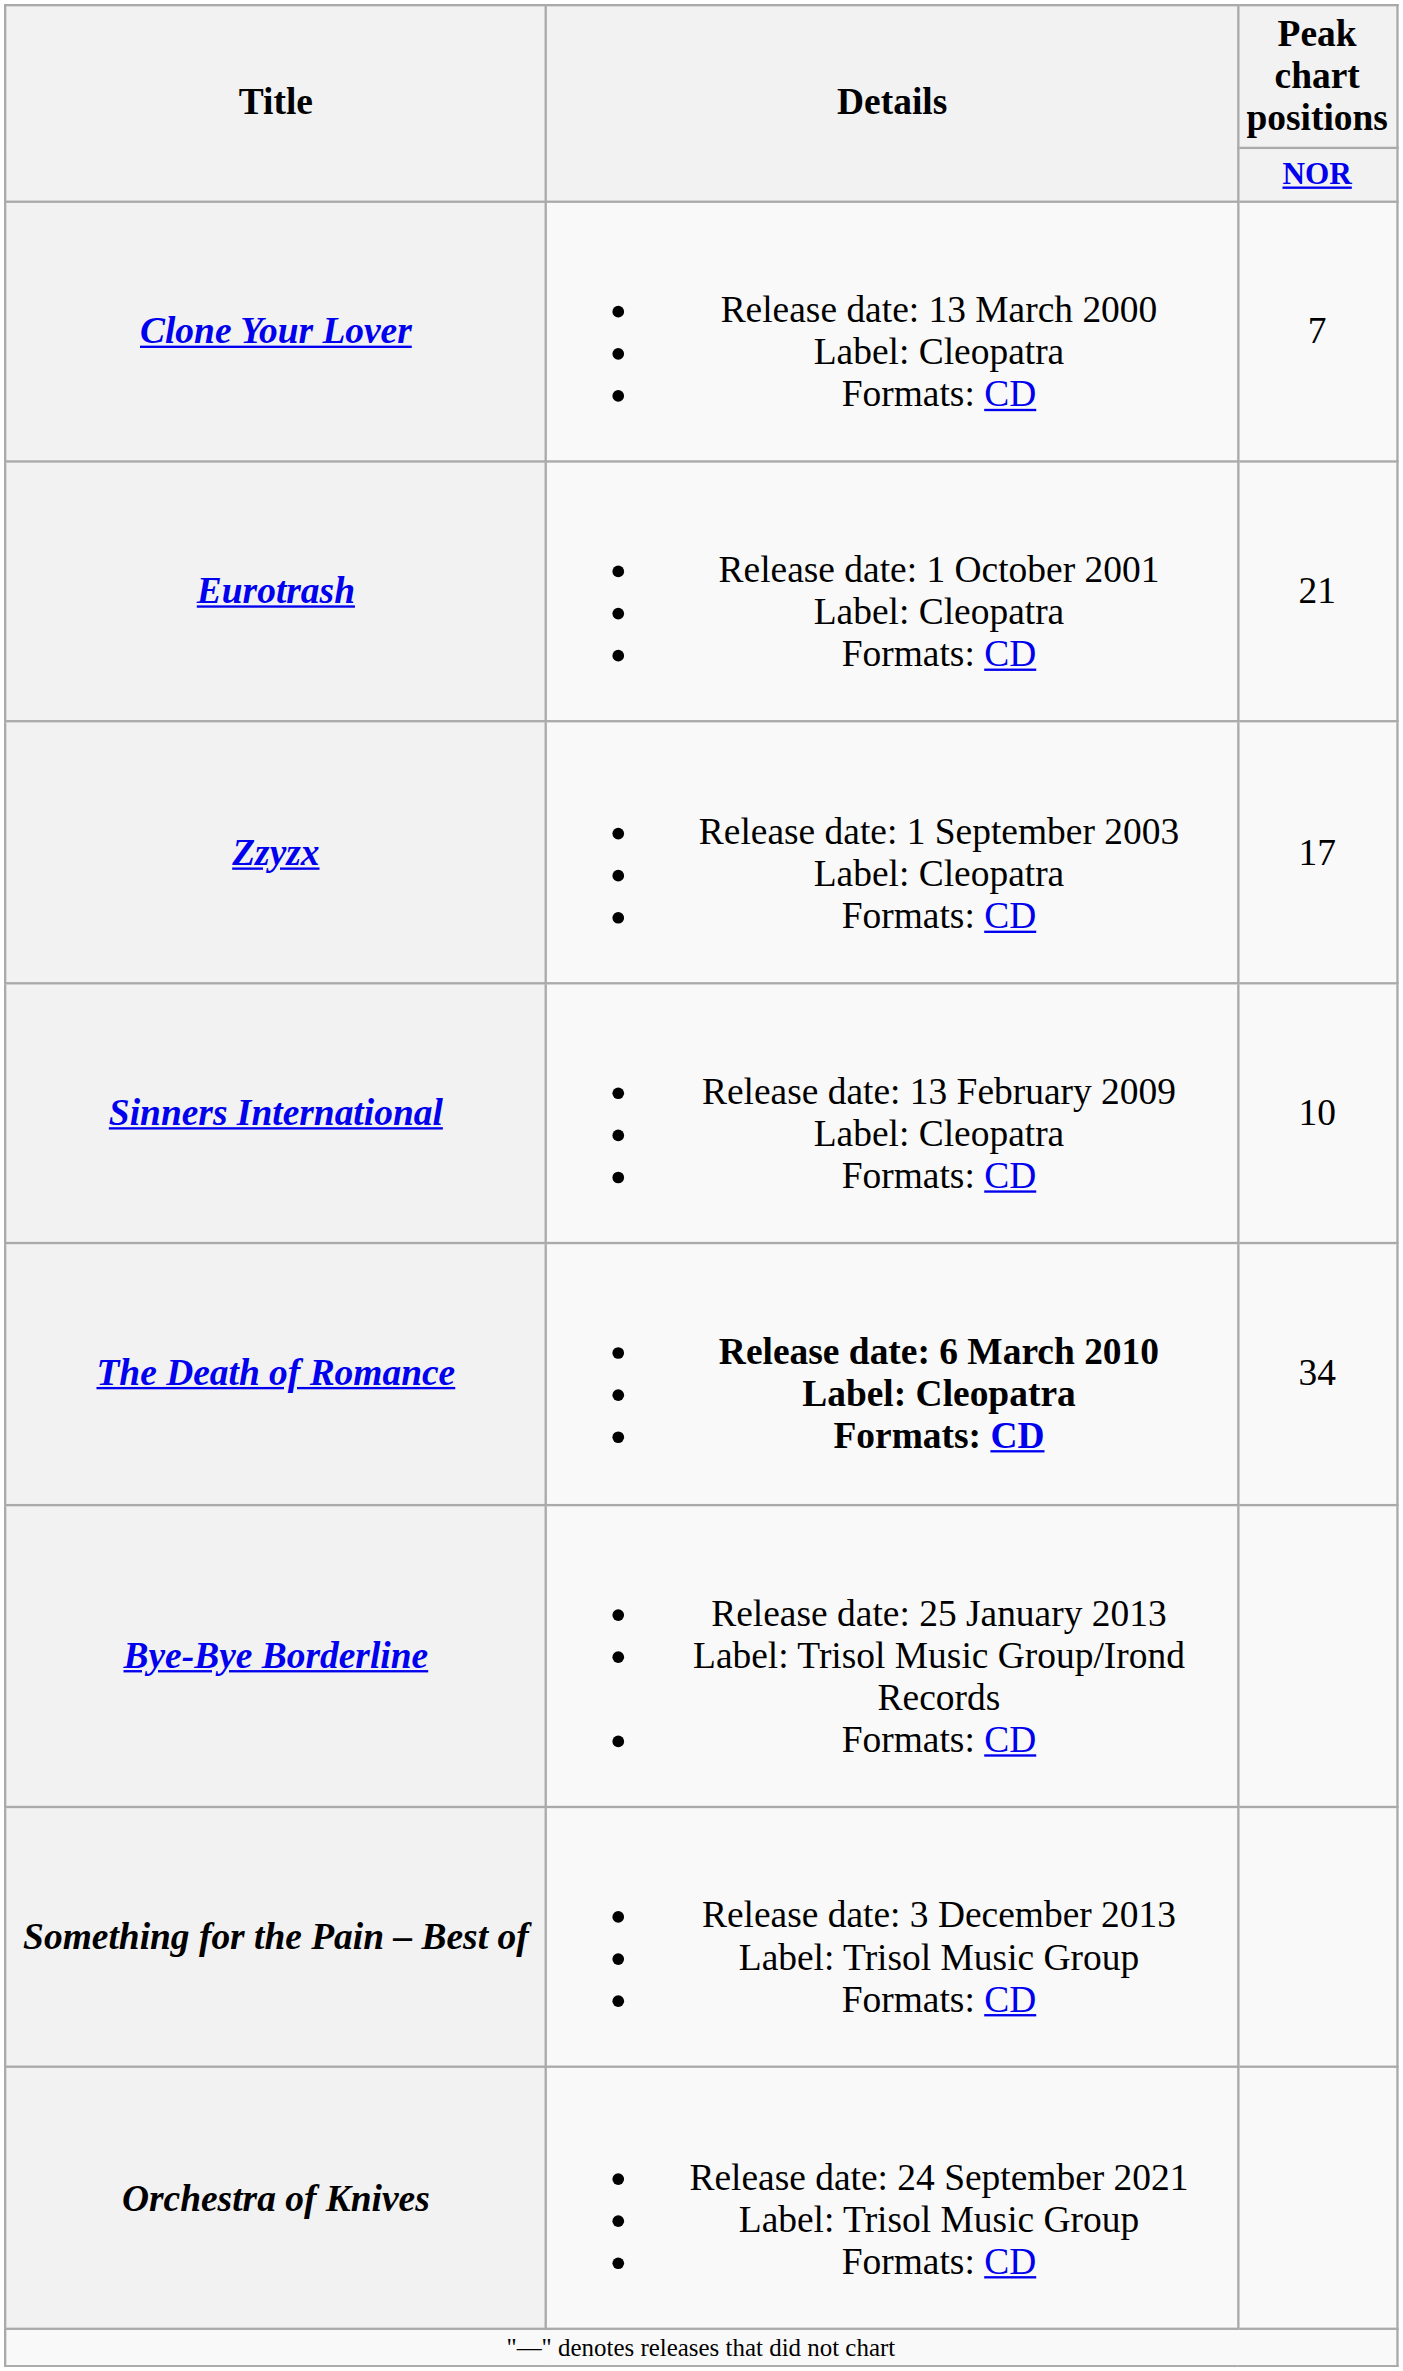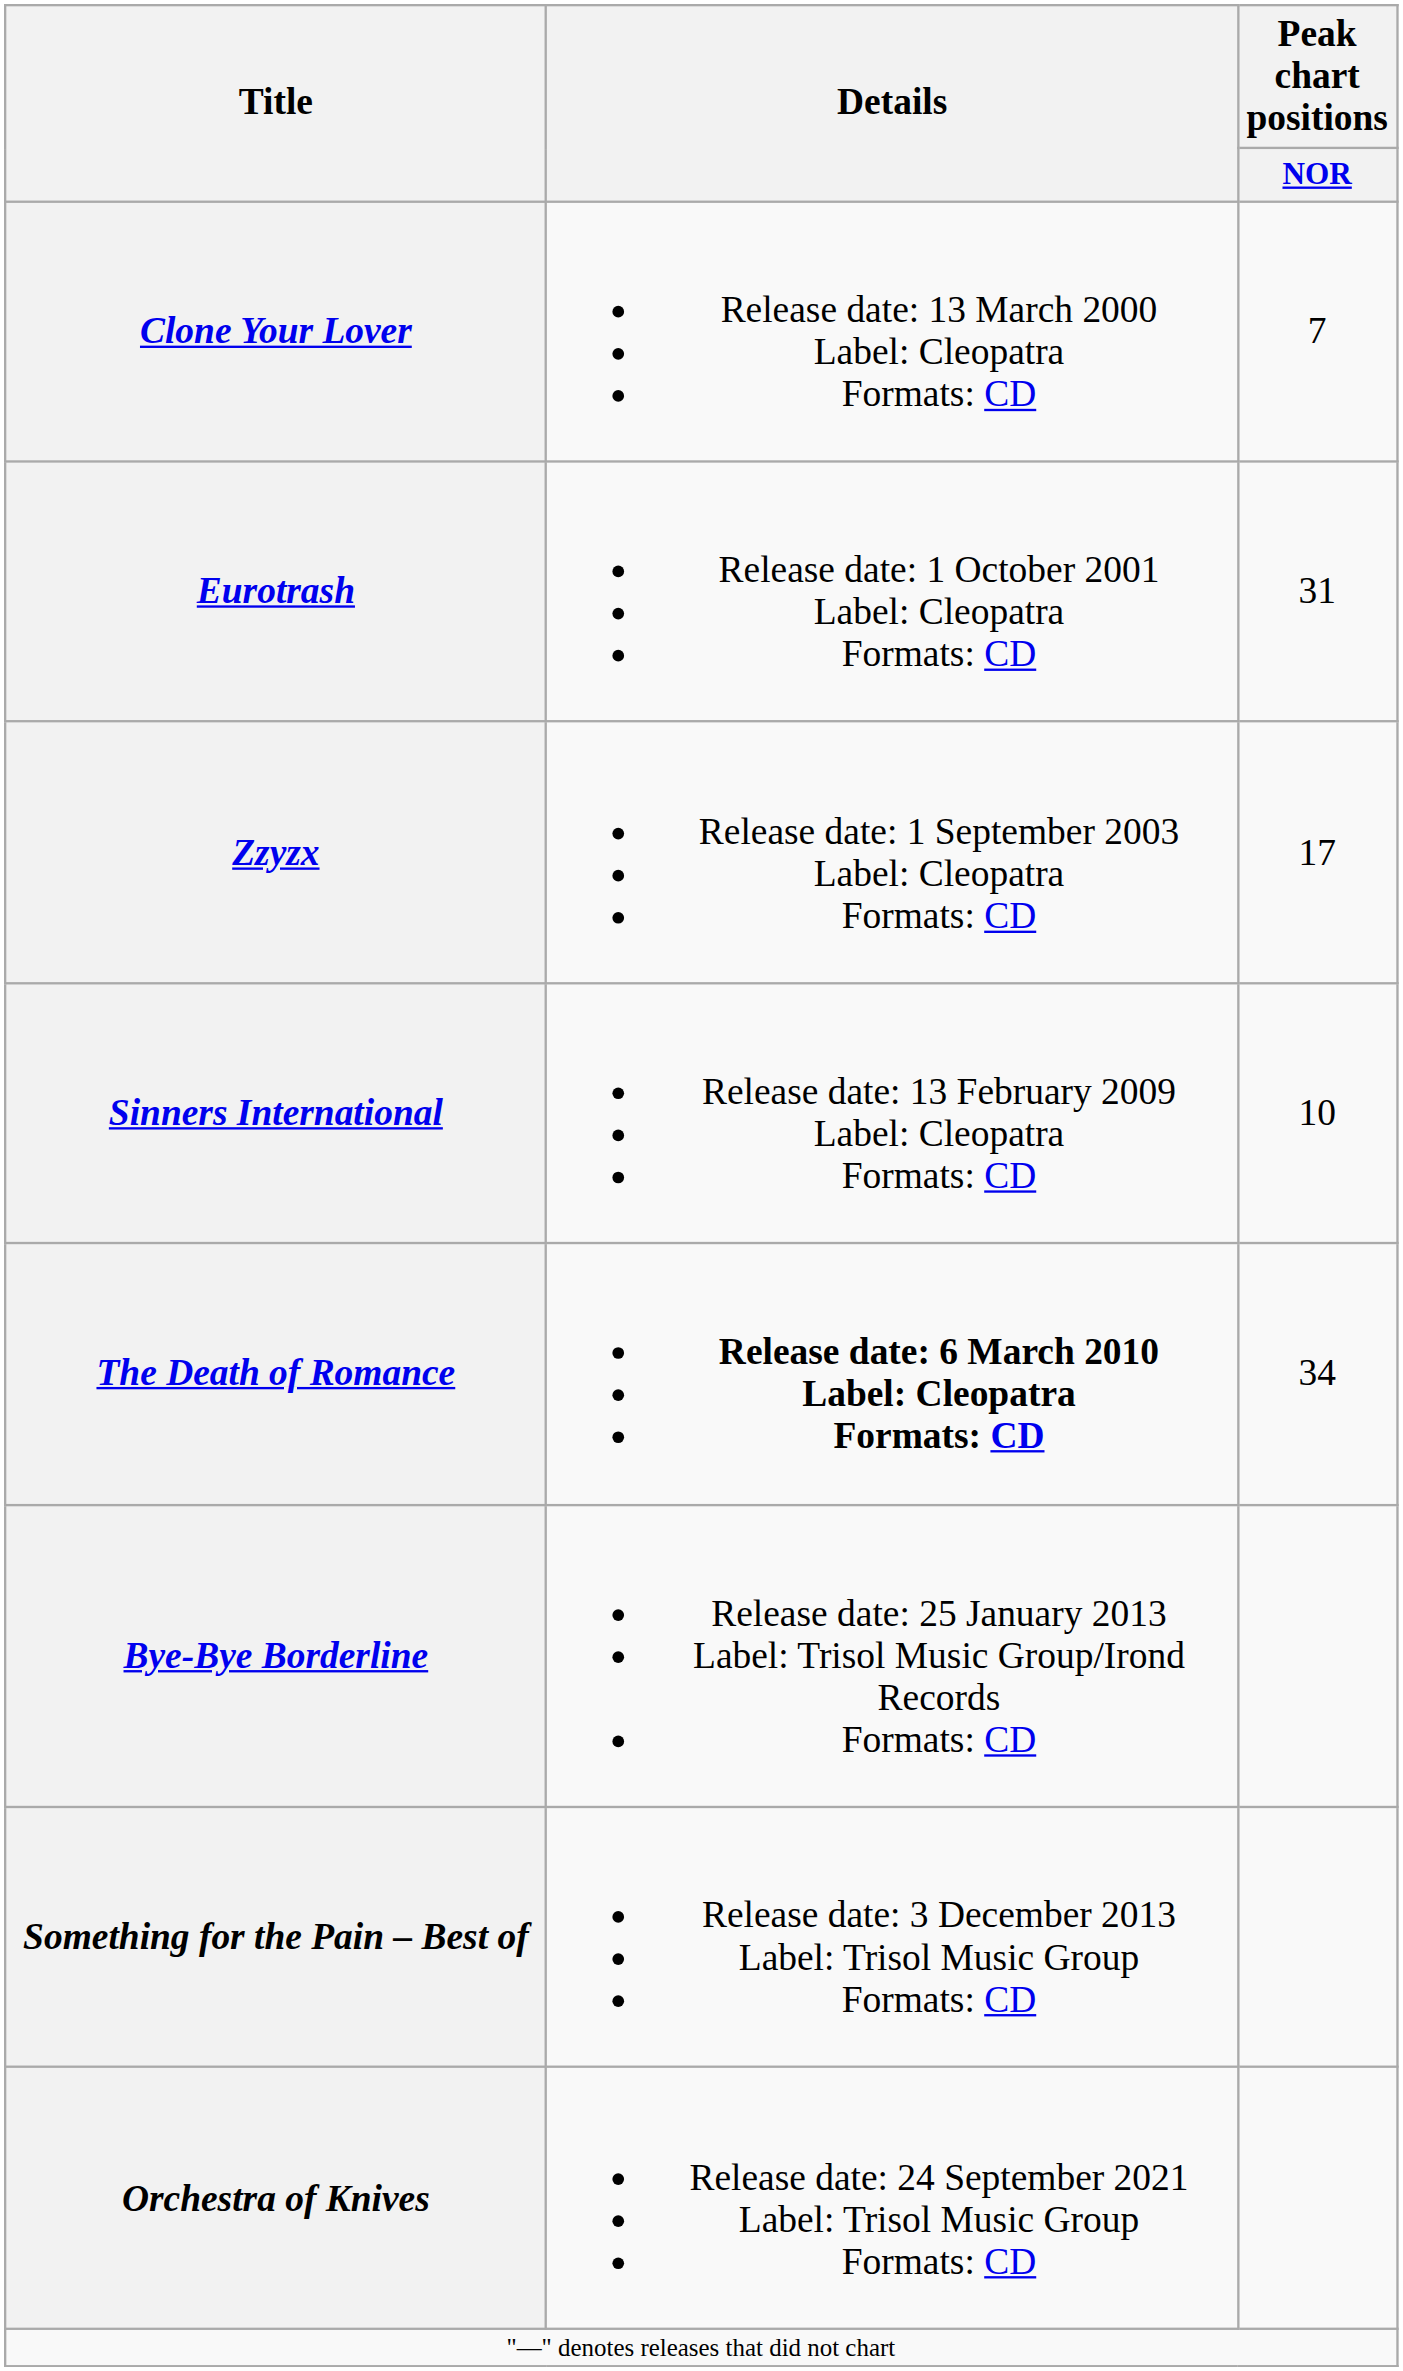 <table class="wikitable plainrowheaders" style="text-align:center;">
 <tr>
 <th rowspan="2" style="width:14em;">Title</th>
 <th rowspan="2" style="width:18em;">Details</th>
 <th colspan="1">Peak chart positions</th>
 </tr>
 <tr style="font-size:smaller;">
 <th style="width:45px;"><a href='#'>NOR</a></th>
 </tr>
 <tr>
 <th scope="row"><em><a href='#'>Clone Your Lover</a></em></th>
 <td><br><ul><li>Release date: 13 March 2000</li><li>Label: Cleopatra</li><li>Formats: <a href='#'>CD</a></li></ul></td>
 <td>7</td>
 </tr>
 <tr>
 <th scope="row"><em><a href='#'>Eurotrash</a></em></th>
 <td><br><ul><li>Release date: 1 October 2001</li><li>Label: Cleopatra</li><li>Formats: <a href='#'>CD</a></li></ul></td>
-<td>21</td>
+<td>31</td>
 </tr>
 <tr>
 <th scope="row"><em><a href='#'>Zzyzx</a></em></th>
 <td><br><ul><li>Release date: 1 September 2003</li><li>Label: Cleopatra</li><li>Formats: <a href='#'>CD</a></li></ul></td>
 <td>17</td>
 </tr>
 <tr>
 <th scope="row"><em><a href='#'>Sinners International</a></em></th>
 <td><br><ul><li>Release date: 13 February 2009</li><li>Label: Cleopatra</li><li>Formats: <a href='#'>CD</a></li></ul></td>
 <td>10</td>
 </tr>
 <tr>
 <th scope="row"><em><a href='#'>The Death of Romance</a></em></th>
 <td><strong><br><ul><li>Release date: 6 March 2010</li><li>Label: Cleopatra</li><li>Formats: <a href='#'>CD</a></li></ul></strong></td>
 <td>34</td>
 </tr>
 <tr>
 <th scope="row"><em><a href='#'>Bye-Bye Borderline</a></em></th>
 <td><br><ul><li>Release date: 25 January 2013</li><li>Label: Trisol Music Group/Irond Records</li><li>Formats: <a href='#'>CD</a></li></ul></td>
 <td></td>
 </tr>
 <tr>
 <th scope="row"><em>Something for the Pain – Best of</em></th>
 <td><br><ul><li>Release date: 3 December 2013</li><li>Label: Trisol Music Group</li><li>Formats: <a href='#'>CD</a></li></ul></td>
 <td></td>
 </tr>
 <tr>
 <th scope="row"><em>Orchestra of Knives</em></th>
 <td><br><ul><li>Release date: 24 September 2021</li><li>Label: Trisol Music Group</li><li>Formats: <a href='#'>CD</a></li></ul></td>
 <td></td>
 </tr>
 <tr>
 <td colspan="15" style="font-size:8pt">"—" denotes releases that did not chart</td>
 </tr>
 </table>
